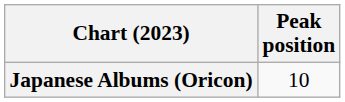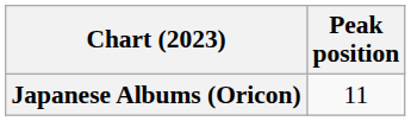 <table class="wikitable plainrowheaders" style="text-align:center">
 <tr>
 <th scope="col">Chart (2023)</th>
 <th scope="col">Peak<br>position</th>
 </tr>
 <tr>
 <th scope="row">Japanese Albums (Oricon)</th>
-<td>10</td>
+<td>11</td>
 </tr>
 </table>
